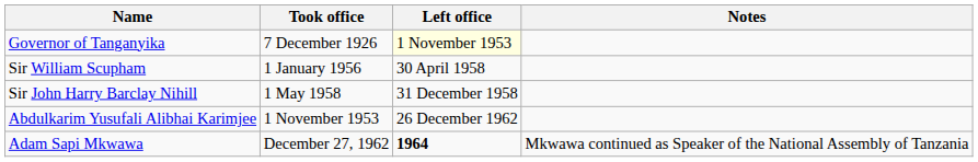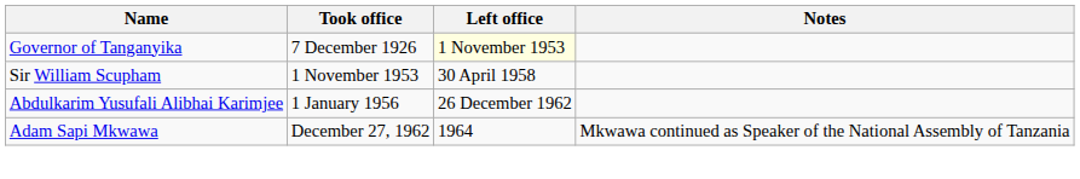 <table class="wikitable">
 <tr>
 <th>Name</th>
 <th>Took office</th>
 <th>Left office</th>
 <th>Notes</th>
 </tr>
 <tr>
 <td><a href='#'>Governor of Tanganyika</a></td>
 <td>7 December 1926</td>
 <td style="background: lightyellow;">1 November 1953</td>
 <td></td>
 </tr>
 <tr>
 <td>Sir <a href='#'>William Scupham</a></td>
-<td>1 January 1956</td>
+<td>1 November 1953</td>
 <td>30 April 1958</td>
 <td></td>
 </tr>
 <tr>
-<td>Sir <a href='#'>John Harry Barclay Nihill</a></td>
-<td>1 May 1958</td>
-<td>31 December 1958</td>
-<td></td>
-</tr>
-<tr>
 <td><a href='#'>Abdulkarim Yusufali Alibhai Karimjee</a></td>
-<td>1 November 1953</td>
+<td>1 January 1956</td>
 <td>26 December 1962</td>
 <td></td>
 </tr>
 <tr>
 <td><a href='#'>Adam Sapi Mkwawa</a></td>
 <td>December 27, 1962</td>
-<td><strong>1964</strong></td>
+<td>1964</td>
 <td>Mkwawa continued as Speaker of the National Assembly of Tanzania</td>
 </tr>
 </table>
